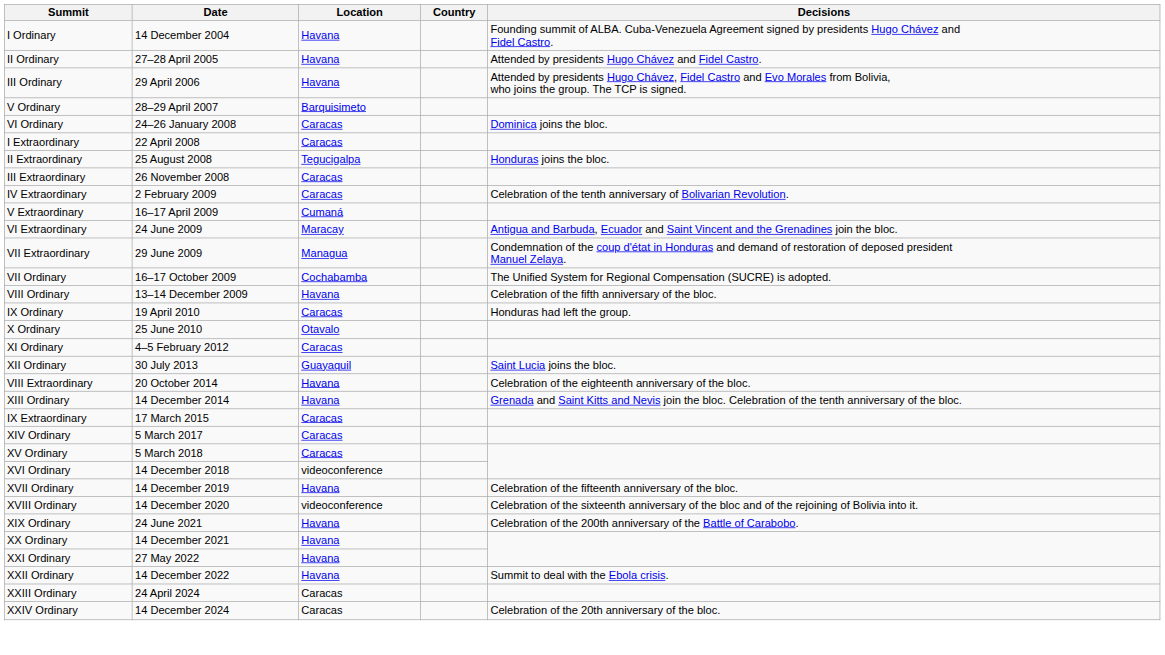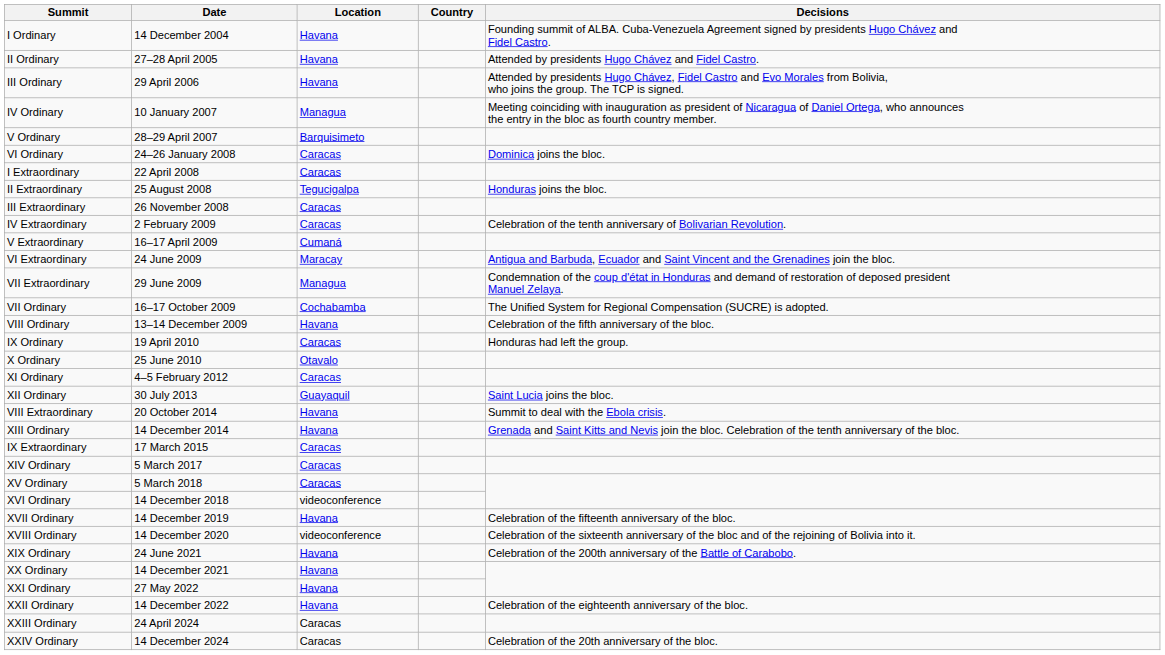 <table class="wikitable sortable" style="font-size:95%; white-space:nowrap" width="100%">
 <tr>
 <th style="line-height:95%">Summit<br></th>
 <th style="line-height:95%">Date<br></th>
 <th style="line-height:95%">Location<br></th>
 <th style="line-height:95%">Country<br></th>
 <th style="line-height:95%">Decisions<br></th>
 </tr>
 <tr>
 <td>I Ordinary</td>
 <td style="white-space:nowrap;">14 December 2004</td>
 <td><a href='#'>Havana</a></td>
 <td style="white-space:nowrap;"></td>
 <td>Founding summit of ALBA. Cuba-Venezuela Agreement signed by presidents <a href='#'>Hugo Chávez</a> and<br><a href='#'>Fidel Castro</a>.</td>
 </tr>
 <tr>
 <td>II Ordinary</td>
 <td style="white-space:nowrap;">27–28 April 2005</td>
 <td><a href='#'>Havana</a></td>
 <td style="white-space:nowrap;"></td>
 <td>Attended by presidents <a href='#'>Hugo Chávez</a> and <a href='#'>Fidel Castro</a>.</td>
 </tr>
 <tr>
 <td>III Ordinary</td>
 <td style="white-space:nowrap;">29 April 2006</td>
 <td><a href='#'>Havana</a></td>
 <td style="white-space:nowrap;"></td>
 <td>Attended by presidents <a href='#'>Hugo Chávez</a>, <a href='#'>Fidel Castro</a> and <a href='#'>Evo Morales</a> from Bolivia,<br>who joins the group. The TCP is signed.</td>
+</tr>
+<tr>
+<td>IV Ordinary</td>
+<td style="white-space:nowrap;">10 January 2007</td>
+<td><a href='#'>Managua</a></td>
+<td style="white-space:nowrap;"></td>
+<td>Meeting coinciding with inauguration as president of <a href='#'>Nicaragua</a> of <a href='#'>Daniel Ortega</a>, who announces<br> the entry in the bloc as fourth country member.</td>
 </tr>
 <tr>
 <td>V Ordinary</td>
 <td style="white-space:nowrap;">28–29 April 2007</td>
 <td><a href='#'>Barquisimeto</a></td>
 <td style="white-space:nowrap;"></td>
 <td></td>
 </tr>
 <tr>
 <td>VI Ordinary</td>
 <td style="white-space:nowrap;">24–26 January 2008</td>
 <td><a href='#'>Caracas</a></td>
 <td style="white-space:nowrap;"></td>
 <td><a href='#'>Dominica</a> joins the bloc.</td>
 </tr>
 <tr>
 <td>I Extraordinary</td>
 <td style="white-space:nowrap;">22 April 2008</td>
 <td><a href='#'>Caracas</a></td>
 <td style="white-space:nowrap;"></td>
 <td></td>
 </tr>
 <tr>
 <td>II Extraordinary</td>
 <td style="white-space:nowrap;">25 August 2008</td>
 <td><a href='#'>Tegucigalpa</a></td>
 <td style="white-space:nowrap;"></td>
 <td><a href='#'>Honduras</a> joins the bloc.</td>
 </tr>
 <tr>
 <td>III Extraordinary</td>
 <td style="white-space:nowrap;">26 November 2008</td>
 <td><a href='#'>Caracas</a></td>
 <td style="white-space:nowrap;"></td>
 <td></td>
 </tr>
 <tr>
 <td>IV Extraordinary</td>
 <td style="white-space:nowrap;">2 February 2009</td>
 <td><a href='#'>Caracas</a></td>
 <td style="white-space:nowrap;"></td>
 <td>Celebration of the tenth anniversary of <a href='#'>Bolivarian Revolution</a>.</td>
 </tr>
 <tr>
 <td>V Extraordinary</td>
 <td style="white-space:nowrap;">16–17 April 2009</td>
 <td><a href='#'>Cumaná</a></td>
 <td style="white-space:nowrap;"></td>
 <td></td>
 </tr>
 <tr>
 <td>VI Extraordinary</td>
 <td style="white-space:nowrap;">24 June 2009</td>
 <td><a href='#'>Maracay</a></td>
 <td style="white-space:nowrap;"></td>
 <td><a href='#'>Antigua and Barbuda</a>, <a href='#'>Ecuador</a> and <a href='#'>Saint Vincent and the Grenadines</a> join the bloc.</td>
 </tr>
 <tr>
 <td>VII Extraordinary</td>
 <td style="white-space:nowrap;">29 June 2009</td>
 <td><a href='#'>Managua</a></td>
 <td style="white-space:nowrap;"></td>
 <td>Condemnation of the <a href='#'>coup d'état in Honduras</a> and demand of restoration of deposed president<br> <a href='#'>Manuel Zelaya</a>.</td>
 </tr>
 <tr>
 <td>VII Ordinary</td>
 <td style="white-space:nowrap;">16–17 October 2009</td>
 <td><a href='#'>Cochabamba</a></td>
 <td style="white-space:nowrap;"></td>
 <td>The Unified System for Regional Compensation (SUCRE) is adopted.</td>
 </tr>
 <tr>
 <td>VIII Ordinary</td>
 <td style="white-space:nowrap;">13–14 December 2009</td>
 <td><a href='#'>Havana</a></td>
 <td style="white-space:nowrap;"></td>
 <td>Celebration of the fifth anniversary of the bloc.</td>
 </tr>
 <tr>
 <td>IX Ordinary</td>
 <td style="white-space:nowrap;">19 April 2010</td>
 <td><a href='#'>Caracas</a></td>
 <td style="white-space:nowrap;"></td>
 <td>Honduras had left the group.</td>
 </tr>
 <tr>
 <td>X Ordinary</td>
 <td style="white-space:nowrap;">25 June 2010</td>
 <td><a href='#'>Otavalo</a></td>
 <td style="white-space:nowrap;"></td>
 <td></td>
 </tr>
 <tr>
 <td>XI Ordinary</td>
 <td style="white-space:nowrap;">4–5 February 2012</td>
 <td><a href='#'>Caracas</a></td>
 <td style="white-space:nowrap;"></td>
 <td></td>
 </tr>
 <tr>
 <td>XII Ordinary</td>
 <td style="white-space:nowrap;">30 July 2013</td>
 <td><a href='#'>Guayaquil</a></td>
 <td style="white-space:nowrap;"></td>
 <td><a href='#'>Saint Lucia</a> joins the bloc.</td>
 </tr>
 <tr>
 <td>VIII Extraordinary</td>
 <td style="white-space:nowrap;">20 October 2014</td>
 <td><a href='#'>Havana</a></td>
 <td style="white-space:nowrap;"></td>
-<td>Celebration of the eighteenth anniversary of the bloc.</td>
+<td>Summit to deal with the <a href='#'>Ebola crisis</a>.</td>
 </tr>
 <tr>
 <td>XIII Ordinary</td>
 <td style="white-space:nowrap;">14 December 2014</td>
 <td><a href='#'>Havana</a></td>
 <td style="white-space:nowrap;"></td>
 <td><a href='#'>Grenada</a> and <a href='#'>Saint Kitts and Nevis</a> join the bloc. Celebration of the tenth anniversary of the bloc.</td>
 </tr>
 <tr>
 <td>IX Extraordinary</td>
 <td style="white-space:nowrap;">17 March 2015</td>
 <td><a href='#'>Caracas</a></td>
 <td style="white-space:nowrap;"></td>
 <td></td>
 </tr>
 <tr>
 <td>XIV Ordinary</td>
 <td style="white-space:nowrap;">5 March 2017</td>
 <td><a href='#'>Caracas</a></td>
 <td style="white-space:nowrap;"></td>
 <td></td>
 </tr>
 <tr>
 <td>XV Ordinary</td>
 <td style="white-space:nowrap;">5 March 2018</td>
 <td><a href='#'>Caracas</a></td>
 <td style="white-space:nowrap;"></td>
 </tr>
 <tr>
 <td>XVI Ordinary</td>
 <td style="white-space:nowrap;">14 December 2018</td>
 <td>videoconference</td>
 <td style="white-space:nowrap;"></td>
 </tr>
 <tr>
 <td>XVII Ordinary</td>
 <td style="white-space:nowrap;">14 December 2019</td>
 <td><a href='#'>Havana</a></td>
 <td style="white-space:nowrap;"></td>
 <td>Celebration of the fifteenth anniversary of the bloc.</td>
 </tr>
 <tr>
 <td>XVIII Ordinary</td>
 <td style="white-space:nowrap;">14 December 2020</td>
 <td>videoconference</td>
 <td></td>
 <td>Celebration of the sixteenth anniversary of the bloc and of the rejoining of Bolivia into it.</td>
 </tr>
 <tr>
 <td>XIX Ordinary</td>
 <td style="white-space:nowrap;">24 June 2021</td>
 <td><a href='#'>Havana</a></td>
 <td style="white-space:nowrap;"></td>
 <td>Celebration of the 200th anniversary of the <a href='#'>Battle of Carabobo</a>.</td>
 </tr>
 <tr>
 <td>XX Ordinary</td>
 <td style="white-space:nowrap;">14 December 2021</td>
 <td><a href='#'>Havana</a></td>
 <td style="white-space:nowrap;"></td>
 </tr>
 <tr>
 <td>XXI Ordinary</td>
 <td style="white-space:nowrap;">27 May 2022</td>
 <td><a href='#'>Havana</a></td>
 <td style="white-space:nowrap;"></td>
 </tr>
 <tr>
 <td>XXII Ordinary</td>
 <td style="white-space:nowrap;">14 December 2022</td>
 <td><a href='#'>Havana</a></td>
 <td style="white-space:nowrap;"></td>
-<td>Summit to deal with the <a href='#'>Ebola crisis</a>.</td>
+<td>Celebration of the eighteenth anniversary of the bloc.</td>
 </tr>
 <tr>
 <td>XXIII Ordinary</td>
 <td>24 April 2024</td>
 <td>Caracas</td>
 <td></td>
 </tr>
 <tr>
 <td>XXIV Ordinary</td>
 <td style="white-space:nowrap;">14 December 2024</td>
 <td>Caracas</td>
 <td></td>
 <td>Celebration of the 20th anniversary of the bloc.</td>
 </tr>
 </table>
